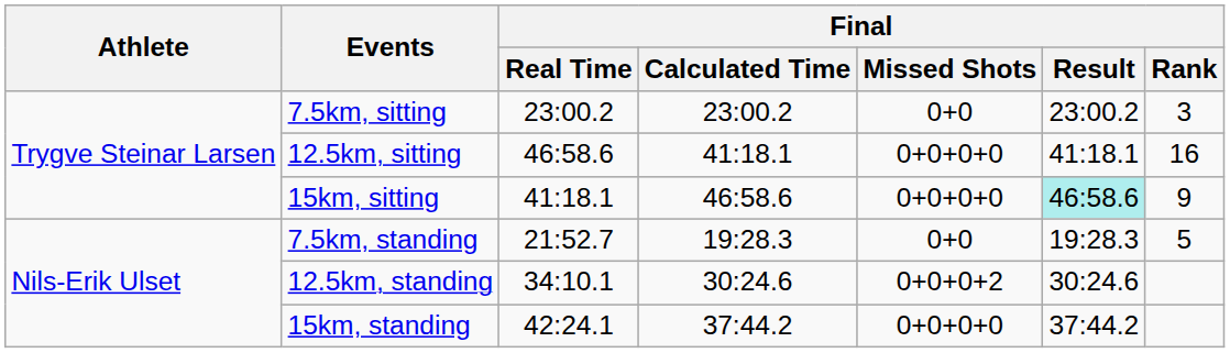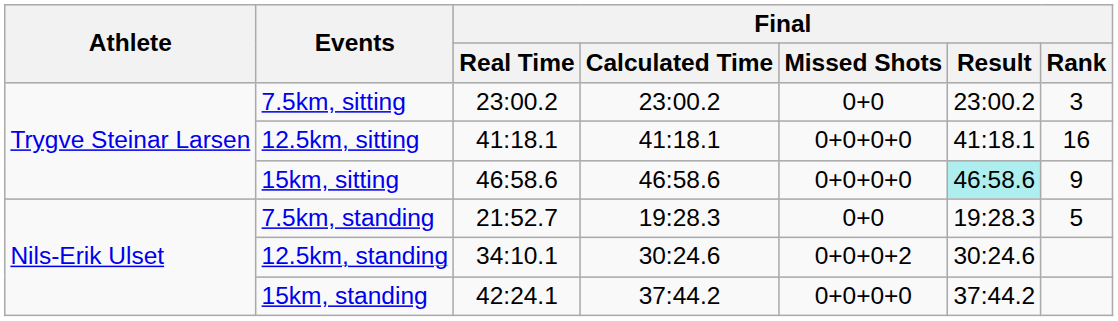 <table class="wikitable" style="font-size:100%">
 <tr>
 <th rowspan="2">Athlete</th>
 <th rowspan="2">Events</th>
 <th colspan="5">Final</th>
 </tr>
 <tr>
 <th>Real Time</th>
 <th>Calculated Time</th>
 <th>Missed Shots</th>
 <th>Result</th>
 <th>Rank</th>
 </tr>
 <tr>
 <td rowspan=3><a href='#'>Trygve Steinar Larsen</a></td>
 <td><a href='#'>7.5km, sitting</a></td>
 <td align="center">23:00.2</td>
 <td align="center">23:00.2</td>
 <td align="center">0+0</td>
 <td align="center">23:00.2</td>
 <td align="center">3</td>
 </tr>
 <tr>
 <td><a href='#'>12.5km, sitting</a></td>
-<td align="center">46:58.6</td>
+<td align="center">41:18.1</td>
 <td align="center">41:18.1</td>
 <td align="center">0+0+0+0</td>
 <td align="center">41:18.1</td>
 <td align="center">16</td>
 </tr>
 <tr>
 <td><a href='#'>15km, sitting</a></td>
-<td align="center">41:18.1</td>
+<td align="center">46:58.6</td>
 <td align="center">46:58.6</td>
 <td align="center">0+0+0+0</td>
 <td align="center" style="background: paleturquoise;">46:58.6</td>
 <td align="center">9</td>
 </tr>
 <tr>
 <td rowspan=3><a href='#'>Nils-Erik Ulset</a></td>
 <td><a href='#'>7.5km, standing</a></td>
 <td align="center">21:52.7</td>
 <td align="center">19:28.3</td>
 <td align="center">0+0</td>
 <td align="center">19:28.3</td>
 <td align="center">5</td>
 </tr>
 <tr>
 <td><a href='#'>12.5km, standing</a></td>
 <td align="center">34:10.1</td>
 <td align="center">30:24.6</td>
 <td align="center">0+0+0+2</td>
 <td align="center">30:24.6</td>
 <td align="center"></td>
 </tr>
 <tr>
 <td><a href='#'>15km, standing</a></td>
 <td align="center">42:24.1</td>
 <td align="center">37:44.2</td>
 <td align="center">0+0+0+0</td>
 <td align="center">37:44.2</td>
 <td align="center"></td>
 </tr>
 </table>
